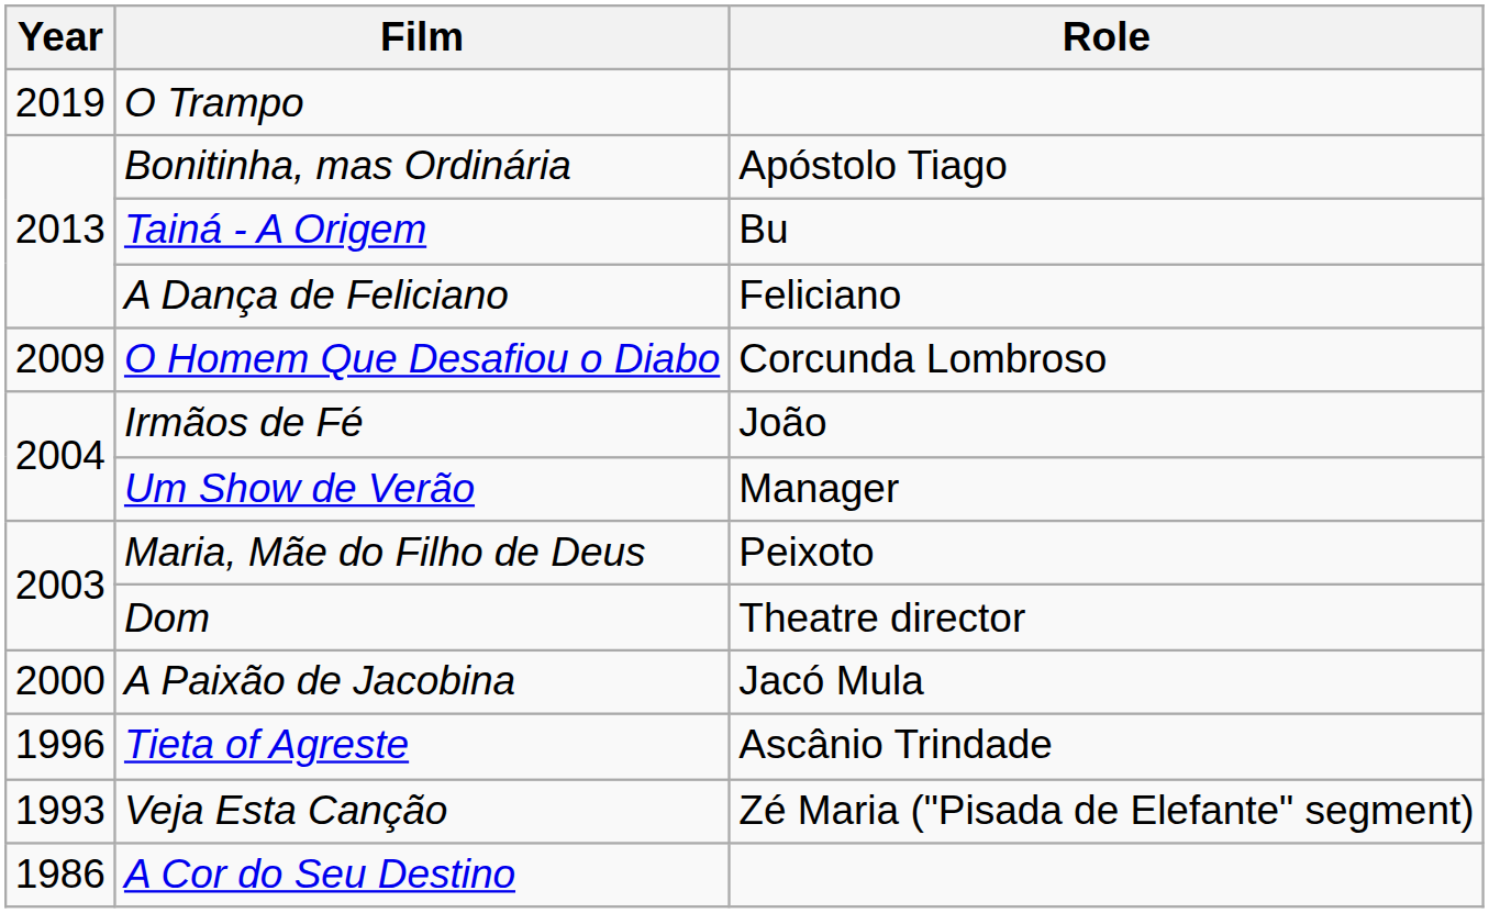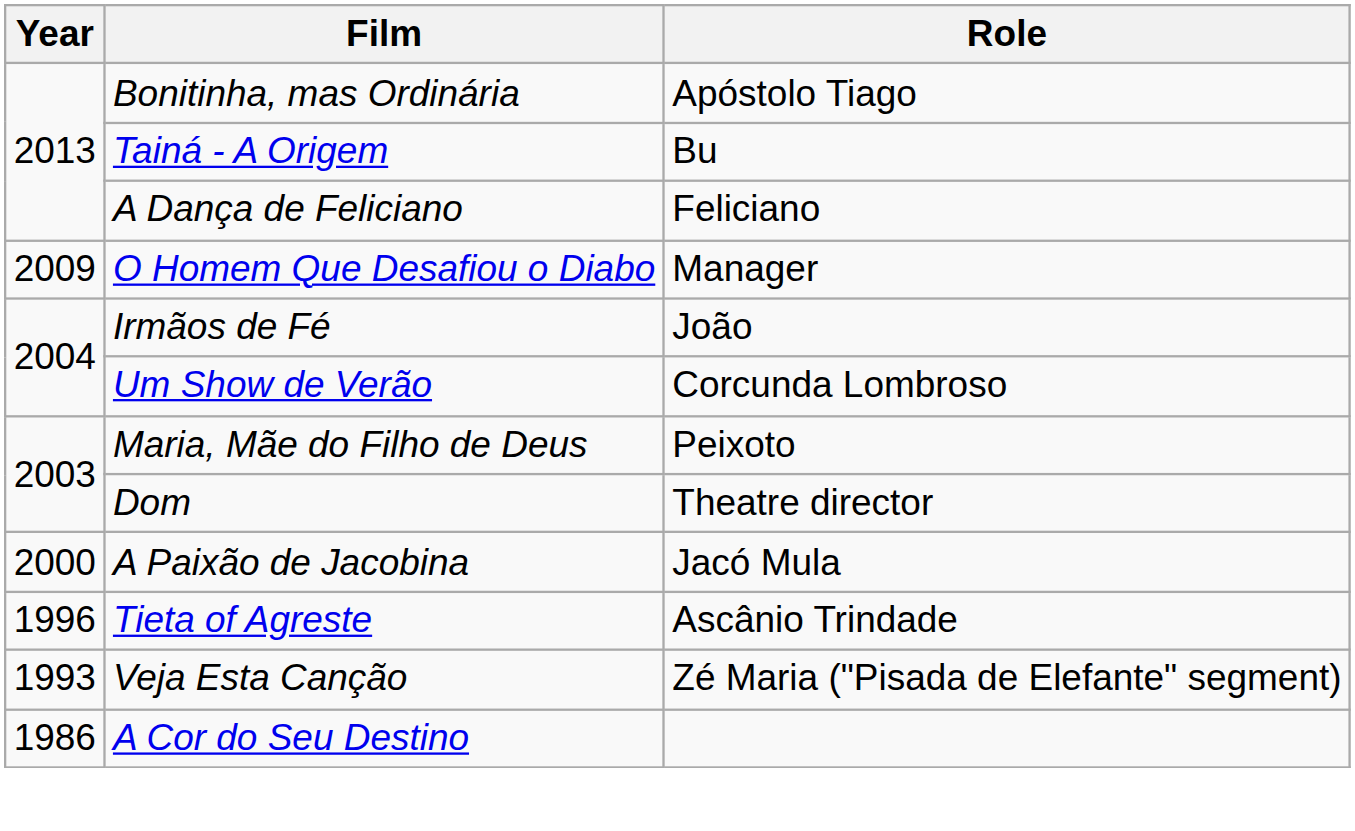 <table class="wikitable">
 <tr>
 <th>Year</th>
 <th>Film</th>
 <th>Role</th>
-</tr>
-<tr>
-<td>2019</td>
-<td><em>O Trampo</em></td>
-<td></td>
 </tr>
 <tr>
 <td rowspan="3">2013</td>
 <td><em>Bonitinha, mas Ordinária </em></td>
 <td>Apóstolo Tiago</td>
 </tr>
 <tr>
 <td><em><a href='#'>Tainá - A Origem</a></em></td>
 <td>Bu</td>
 </tr>
 <tr>
 <td><em>A Dança de Feliciano</em></td>
 <td>Feliciano</td>
 </tr>
 <tr>
 <td>2009</td>
 <td><em><a href='#'>O Homem Que Desafiou o Diabo</a></em></td>
-<td>Corcunda Lombroso</td>
+<td>Manager</td>
 </tr>
 <tr>
 <td rowspan="2">2004</td>
 <td><em>Irmãos de Fé</em></td>
 <td>João</td>
 </tr>
 <tr>
 <td><em><a href='#'>Um Show de Verão</a></em></td>
-<td>Manager</td>
+<td>Corcunda Lombroso</td>
 </tr>
 <tr>
 <td rowspan="2">2003</td>
 <td><em>Maria, Mãe do Filho de Deus</em></td>
 <td>Peixoto</td>
 </tr>
 <tr>
 <td><em>Dom</em></td>
 <td>Theatre director</td>
 </tr>
 <tr>
 <td>2000</td>
 <td><em>A Paixão de Jacobina</em></td>
 <td>Jacó Mula</td>
 </tr>
 <tr>
 <td>1996</td>
 <td><em><a href='#'>Tieta of Agreste</a></em></td>
 <td>Ascânio Trindade</td>
 </tr>
 <tr>
 <td>1993</td>
 <td><em>Veja Esta Canção</em></td>
 <td>Zé Maria ("Pisada de Elefante" segment)</td>
 </tr>
 <tr>
 <td>1986</td>
 <td><em><a href='#'>A Cor do Seu Destino</a></em></td>
 <td></td>
 </tr>
 </table>
